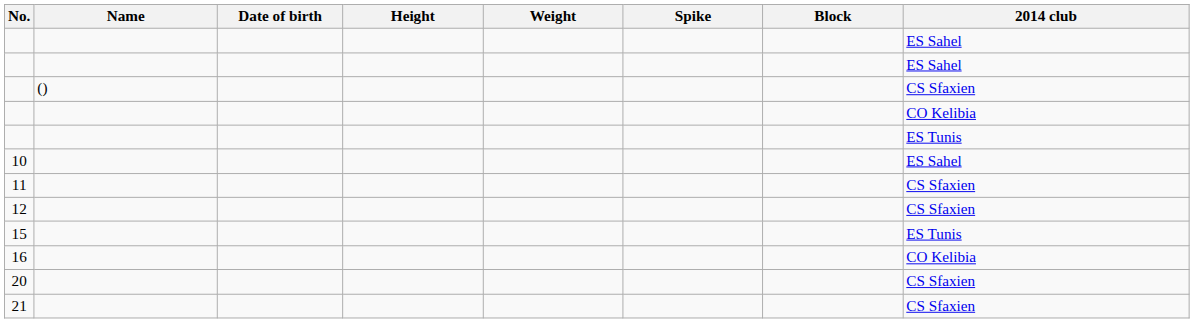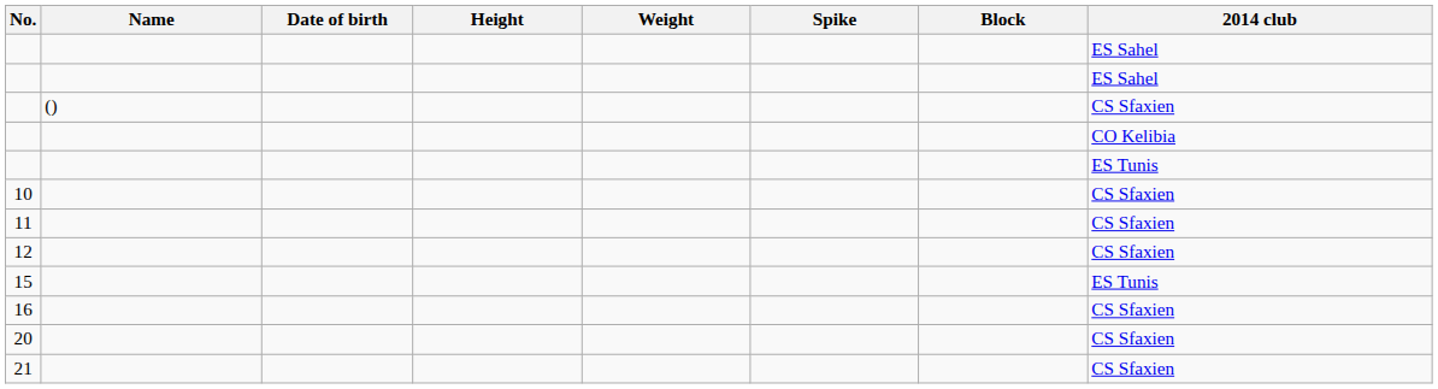 <table class="wikitable sortable" style="font-size:100%; text-align:center;">
 <tr>
 <th>No.</th>
 <th style="width:12em">Name</th>
 <th style="width:8em">Date of birth</th>
 <th style="width:9em">Height</th>
 <th style="width:9em">Weight</th>
 <th style="width:9em">Spike</th>
 <th style="width:9em">Block</th>
 <th style="width:19em">2014 club</th>
 </tr>
 <tr>
 <td></td>
 <td align=left></td>
 <td align=right></td>
 <td></td>
 <td></td>
 <td></td>
 <td></td>
 <td align=left> <a href='#'>ES Sahel</a></td>
 </tr>
 <tr>
 <td></td>
 <td align=left></td>
 <td align=right></td>
 <td></td>
 <td></td>
 <td></td>
 <td></td>
 <td align=left> <a href='#'>ES Sahel</a></td>
 </tr>
 <tr>
 <td></td>
 <td align=left> ()</td>
 <td align=right></td>
 <td></td>
 <td></td>
 <td></td>
 <td></td>
 <td align=left> <a href='#'>CS Sfaxien</a></td>
 </tr>
 <tr>
 <td></td>
 <td align=left></td>
 <td align=right></td>
 <td></td>
 <td></td>
 <td></td>
 <td></td>
 <td align=left> <a href='#'>CO Kelibia</a></td>
 </tr>
 <tr>
 <td></td>
 <td align=left></td>
 <td align=right></td>
 <td></td>
 <td></td>
 <td></td>
 <td></td>
 <td align=left> <a href='#'>ES Tunis</a></td>
 </tr>
 <tr>
 <td>10</td>
 <td align=left></td>
 <td align=right></td>
 <td></td>
 <td></td>
 <td></td>
 <td></td>
-<td align=left> <a href='#'>ES Sahel</a></td>
+<td align=left> <a href='#'>CS Sfaxien</a></td>
 </tr>
 <tr>
 <td>11</td>
 <td align=left></td>
 <td align=right></td>
 <td></td>
 <td></td>
 <td></td>
 <td></td>
 <td align=left> <a href='#'>CS Sfaxien</a></td>
 </tr>
 <tr>
 <td>12</td>
 <td align=left></td>
 <td align=right></td>
 <td></td>
 <td></td>
 <td></td>
 <td></td>
 <td align=left> <a href='#'>CS Sfaxien</a></td>
 </tr>
 <tr>
 <td>15</td>
 <td align=left></td>
 <td align=right></td>
 <td></td>
 <td></td>
 <td></td>
 <td></td>
 <td align=left> <a href='#'>ES Tunis</a></td>
 </tr>
 <tr>
 <td>16</td>
 <td align=left></td>
 <td align=right></td>
 <td></td>
 <td></td>
 <td></td>
 <td></td>
-<td align=left> <a href='#'>CO Kelibia</a></td>
+<td align=left> <a href='#'>CS Sfaxien</a></td>
 </tr>
 <tr>
 <td>20</td>
 <td align=left></td>
 <td align=right></td>
 <td></td>
 <td></td>
 <td></td>
 <td></td>
 <td align=left> <a href='#'>CS Sfaxien</a></td>
 </tr>
 <tr>
 <td>21</td>
 <td align=left></td>
 <td align=right></td>
 <td></td>
 <td></td>
 <td></td>
 <td></td>
 <td align=left> <a href='#'>CS Sfaxien</a></td>
 </tr>
 </table>
